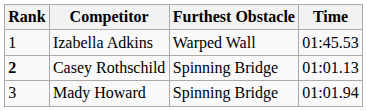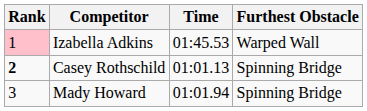 <table class="wikitable sortable mw-collapsible">
 <tr>
 <th>Rank</th>
 <th>Competitor</th>
+<th>Time</th>
 <th>Furthest Obstacle</th>
-<th>Time</th>
 </tr>
 <tr>
-<td>1</td>
+<td style="background: pink;">1</td>
 <td>Izabella Adkins</td>
+<td>01:45.53</td>
 <td>Warped Wall</td>
-<td>01:45.53</td>
 </tr>
 <tr>
 <td><strong>2</strong></td>
 <td>Casey Rothschild</td>
+<td>01:01.13</td>
 <td>Spinning Bridge</td>
-<td>01:01.13</td>
 </tr>
 <tr>
 <td>3</td>
 <td>Mady Howard</td>
+<td>01:01.94</td>
 <td>Spinning Bridge</td>
-<td>01:01.94</td>
 </tr>
 </table>
